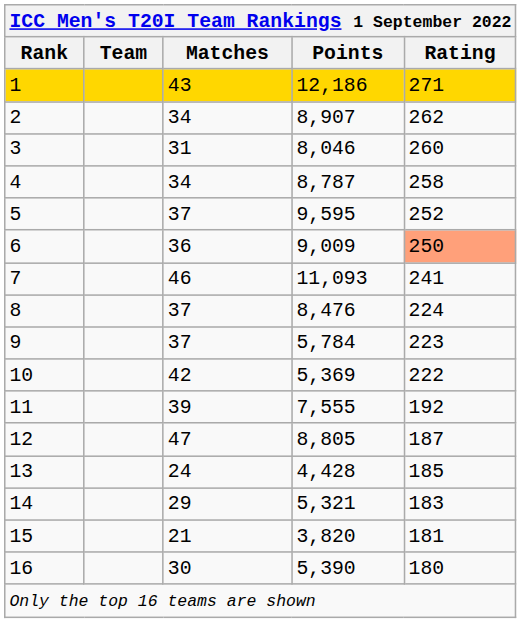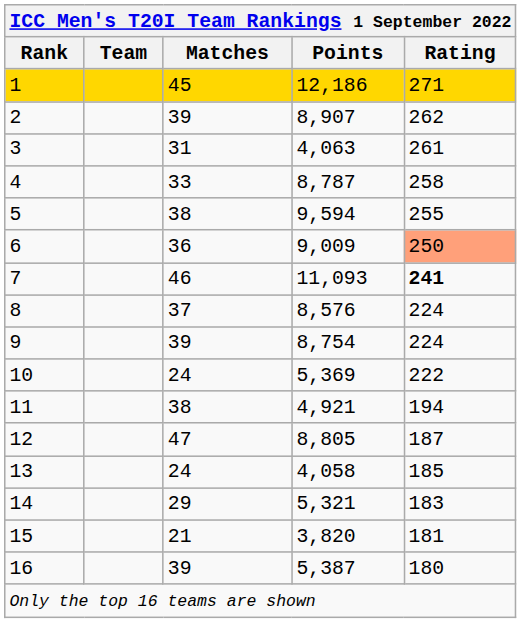 <table class="wikitable" stp;">
 <tr>
 <th colspan="5"><a href='#'>ICC Men's T20I Team Rankings</a> <small>1 September 2022</small></th>
 </tr>
 <tr>
 <th>Rank</th>
 <th>Team</th>
 <th>Matches</th>
 <th>Points</th>
 <th>Rating</th>
 </tr>
 <tr style="background:gold">
 <td>1</td>
 <td style=text-align:left;></td>
-<td>43</td>
+<td>45</td>
 <td>12,186</td>
 <td>271</td>
 </tr>
 <tr>
 <td>2</td>
 <td style=text-align:left;></td>
-<td>34</td>
+<td>39</td>
 <td>8,907</td>
 <td>262</td>
 </tr>
 <tr>
 <td>3</td>
 <td style=text-align:left;></td>
 <td>31</td>
-<td>8,046</td>
-<td>260</td>
+<td>4,063</td>
+<td>261</td>
 </tr>
 <tr>
 <td>4</td>
 <td style=text-align:left;></td>
-<td>34</td>
+<td>33</td>
 <td>8,787</td>
 <td>258</td>
 </tr>
 <tr>
 <td>5</td>
 <td style=text-align:left;></td>
-<td>37</td>
-<td>9,595</td>
-<td>252</td>
+<td>38</td>
+<td>9,594</td>
+<td>255</td>
 </tr>
 <tr>
 <td>6</td>
 <td style=text-align:left;></td>
 <td>36</td>
 <td>9,009</td>
 <td style="background: lightsalmon;">250</td>
 </tr>
 <tr>
 <td>7</td>
 <td style=text-align:left;></td>
 <td>46</td>
 <td>11,093</td>
-<td>241</td>
+<td><strong>241</strong></td>
 </tr>
 <tr>
 <td>8</td>
 <td style=text-align:left;></td>
 <td>37</td>
-<td>8,476</td>
+<td>8,576</td>
 <td>224</td>
 </tr>
 <tr>
 <td>9</td>
 <td style=text-align:left;></td>
-<td>37</td>
-<td>5,784</td>
-<td>223</td>
+<td>39</td>
+<td>8,754</td>
+<td>224</td>
 </tr>
 <tr>
 <td>10</td>
 <td style=text-align:left;></td>
-<td>42</td>
+<td>24</td>
 <td>5,369</td>
 <td>222</td>
 </tr>
 <tr>
 <td>11</td>
 <td style=text-align:left;></td>
-<td>39</td>
-<td>7,555</td>
-<td>192</td>
+<td>38</td>
+<td>4,921</td>
+<td>194</td>
 </tr>
 <tr>
 <td>12</td>
 <td style=text-align:left;></td>
 <td>47</td>
 <td>8,805</td>
 <td>187</td>
 </tr>
 <tr>
 <td>13</td>
 <td style=text-align:left;></td>
 <td>24</td>
-<td>4,428</td>
+<td>4,058</td>
 <td>185</td>
 </tr>
 <tr>
 <td>14</td>
 <td style=text-align:left;></td>
 <td>29</td>
 <td>5,321</td>
 <td>183</td>
 </tr>
 <tr>
 <td>15</td>
 <td style=text-align:left;></td>
 <td>21</td>
 <td>3,820</td>
 <td>181</td>
 </tr>
 <tr>
 <td>16</td>
 <td style=text-align:left;></td>
-<td>30</td>
-<td>5,390</td>
+<td>39</td>
+<td>5,387</td>
 <td>180</td>
 </tr>
 <tr>
 <td colspan="5"><small><em>Only the top 16 teams are shown</em></small></td>
 </tr>
 </table>
